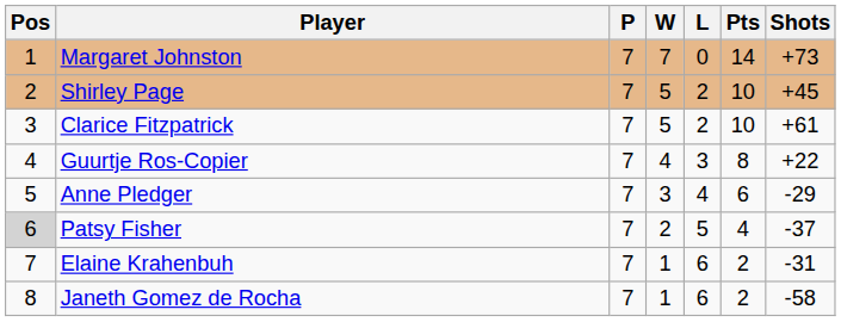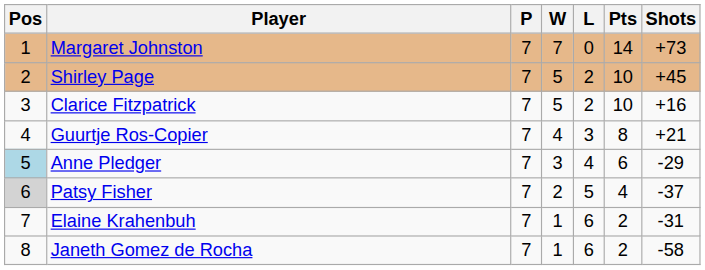 <table class="wikitable" style="font-size: 100%">
 <tr>
 <th width=20>Pos</th>
 <th width=400>Player</th>
 <th width=20>P</th>
 <th width=20>W</th>
 <th width=20>L</th>
 <th width=20>Pts</th>
 <th width=30>Shots</th>
 </tr>
 <tr align=center style="background: #E6B88A;">
 <td>1</td>
 <td align="left"> <a href='#'>Margaret Johnston</a></td>
 <td>7</td>
 <td>7</td>
 <td>0</td>
 <td>14</td>
 <td>+73</td>
 </tr>
 <tr align=center style="background: #E6B88A;">
 <td>2</td>
 <td align="left"> <a href='#'>Shirley Page</a></td>
 <td>7</td>
 <td>5</td>
 <td>2</td>
 <td>10</td>
 <td>+45</td>
 </tr>
 <tr align=center>
 <td>3</td>
 <td align="left"> <a href='#'>Clarice Fitzpatrick</a></td>
 <td>7</td>
 <td>5</td>
 <td>2</td>
 <td>10</td>
-<td>+61</td>
+<td>+16</td>
 </tr>
 <tr align=center>
 <td>4</td>
 <td align="left"> <a href='#'>Guurtje Ros-Copier</a></td>
 <td>7</td>
 <td>4</td>
 <td>3</td>
 <td>8</td>
-<td>+22</td>
+<td>+21</td>
 </tr>
 <tr align=center>
-<td>5</td>
+<td style="background: lightblue;">5</td>
 <td align="left"> <a href='#'>Anne Pledger</a></td>
 <td>7</td>
 <td>3</td>
 <td>4</td>
 <td>6</td>
 <td>-29</td>
 </tr>
 <tr align=center>
 <td style="background: lightgrey;">6</td>
 <td align="left"> <a href='#'>Patsy Fisher</a></td>
 <td>7</td>
 <td>2</td>
 <td>5</td>
 <td>4</td>
 <td>-37</td>
 </tr>
 <tr align=center>
 <td>7</td>
 <td align="left"> <a href='#'>Elaine Krahenbuh</a></td>
 <td>7</td>
 <td>1</td>
 <td>6</td>
 <td>2</td>
 <td>-31</td>
 </tr>
 <tr align=center>
 <td>8</td>
 <td align="left"> <a href='#'>Janeth Gomez de Rocha</a></td>
 <td>7</td>
 <td>1</td>
 <td>6</td>
 <td>2</td>
 <td>-58</td>
 </tr>
 </table>
